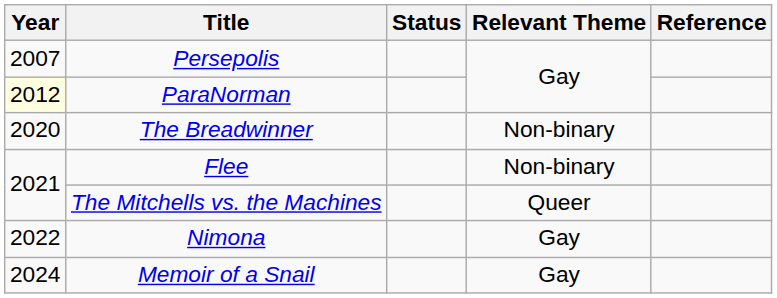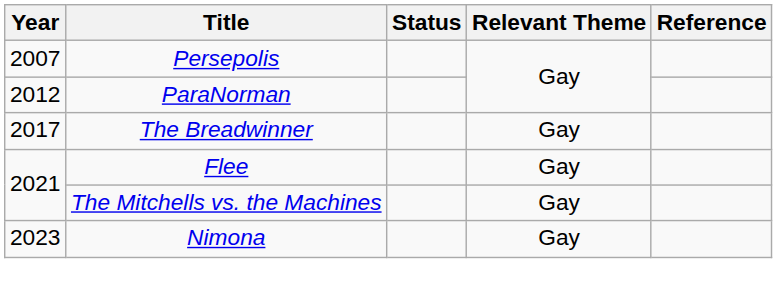 <table class="wikitable" style="text-align: center">
 <tr>
 <th>Year</th>
 <th>Title</th>
 <th>Status</th>
 <th>Relevant Theme</th>
 <th>Reference</th>
 </tr>
 <tr>
 <td>2007</td>
 <td><em><a href='#'>Persepolis</a></em></td>
 <td></td>
 <td rowspan=2>Gay</td>
 <td></td>
 </tr>
 <tr>
-<td style="background: lightyellow;">2012</td>
+<td>2012</td>
 <td><em><a href='#'>ParaNorman</a></em></td>
 <td></td>
 <td></td>
 </tr>
 <tr>
-<td>2020</td>
+<td>2017</td>
 <td><em><a href='#'>The Breadwinner</a></em></td>
 <td></td>
-<td>Non-binary</td>
+<td>Gay</td>
 <td></td>
 </tr>
 <tr>
 <td rowspan=2>2021</td>
 <td><em><a href='#'>Flee</a></em></td>
 <td></td>
-<td>Non-binary</td>
+<td>Gay</td>
 <td></td>
 </tr>
 <tr>
 <td><em><a href='#'>The Mitchells vs. the Machines</a></em></td>
 <td></td>
-<td>Queer</td>
+<td>Gay</td>
 <td></td>
 </tr>
 <tr>
-<td>2022</td>
+<td>2023</td>
 <td><em><a href='#'>Nimona</a></em></td>
 <td></td>
 <td>Gay</td>
 <td></td>
 </tr>
-<tr>
-<td>2024</td>
-<td><em><a href='#'>Memoir of a Snail</a></em></td>
-<td></td>
-<td>Gay</td>
-<td></td>
-</tr>
 </table>
